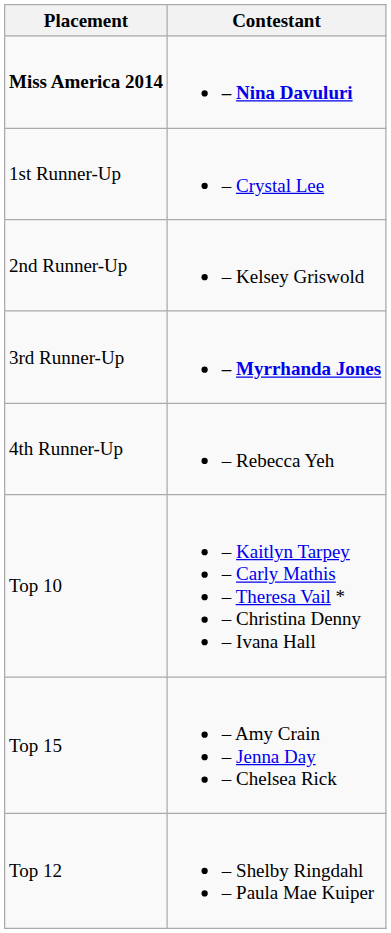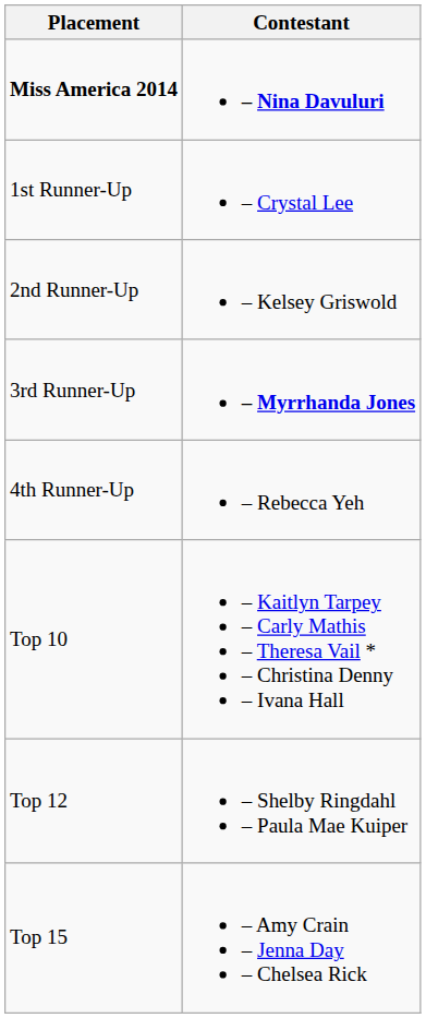 <table class="wikitable sortable" style="font-size: 95%;">
 <tr>
 <th>Placement</th>
 <th>Contestant</th>
 </tr>
 <tr>
 <td><strong>Miss America 2014</strong></td>
 <td><br><ul><li><strong> – <a href='#'>Nina Davuluri</a></strong></li></ul></td>
 </tr>
 <tr>
 <td>1st Runner-Up</td>
 <td><br><ul><li> – <a href='#'>Crystal Lee</a></li></ul></td>
 </tr>
 <tr>
 <td>2nd Runner-Up</td>
 <td><br><ul><li> – Kelsey Griswold</li></ul></td>
 </tr>
 <tr>
 <td>3rd Runner-Up</td>
 <td><strong><br><ul><li> – <a href='#'>Myrrhanda Jones</a></li></ul></strong></td>
 </tr>
 <tr>
 <td>4th Runner-Up</td>
 <td><br><ul><li> – Rebecca Yeh</li></ul></td>
 </tr>
 <tr>
 <td>Top 10</td>
 <td><br><ul><li> – <a href='#'>Kaitlyn Tarpey</a></li><li> – <a href='#'>Carly Mathis</a></li><li> – <a href='#'>Theresa Vail</a> *</li><li> – Christina Denny</li><li> – Ivana Hall</li></ul></td>
 </tr>
 <tr>
+<td>Top 12</td>
+<td><br><ul><li> – Shelby Ringdahl</li><li> – Paula Mae Kuiper</li></ul></td>
+</tr>
+<tr>
 <td>Top 15</td>
 <td><br><ul><li> – Amy Crain</li><li> – <a href='#'>Jenna Day</a></li><li> – Chelsea Rick</li></ul></td>
 </tr>
-<tr>
-<td>Top 12</td>
-<td><br><ul><li> – Shelby Ringdahl</li><li> – Paula Mae Kuiper</li></ul></td>
-</tr>
 </table>
